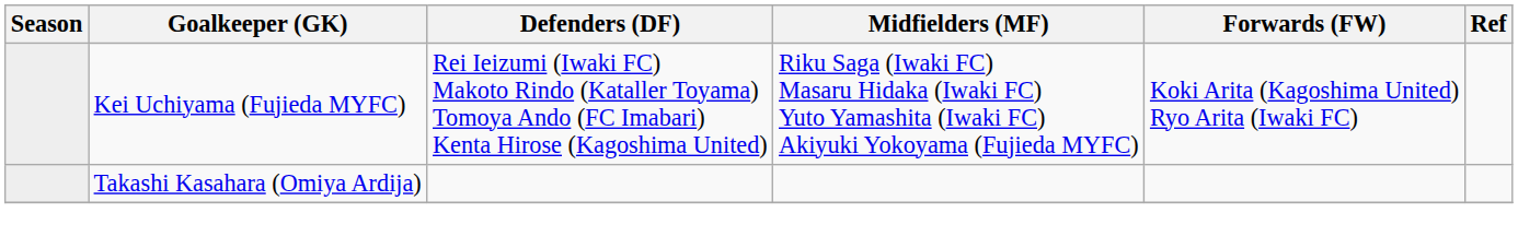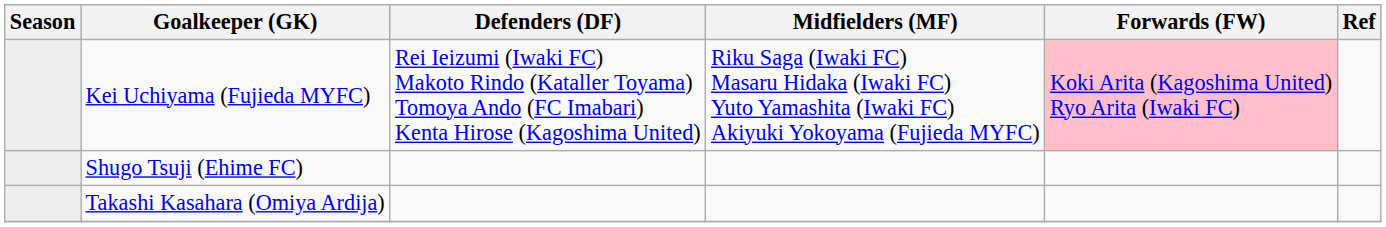 <table class="wikitable" style="text-align:left; font-size:100%;">
 <tr style="background:#cccccc;">
 <th>Season</th>
 <th>Goalkeeper (GK)</th>
 <th>Defenders (DF)</th>
 <th>Midfielders (MF)</th>
 <th>Forwards (FW)</th>
 <th>Ref</th>
 </tr>
 <tr>
 <td style="background:#eeeeee"></td>
 <td> <a href='#'>Kei Uchiyama</a> (<a href='#'>Fujieda MYFC</a>)</td>
 <td> <a href='#'>Rei Ieizumi</a> (<a href='#'>Iwaki FC</a>)<br> <a href='#'>Makoto Rindo</a> (<a href='#'>Kataller Toyama</a>)<br> <a href='#'>Tomoya Ando</a> (<a href='#'>FC Imabari</a>)<br> <a href='#'>Kenta Hirose</a> (<a href='#'>Kagoshima United</a>)</td>
 <td> <a href='#'>Riku Saga</a> (<a href='#'>Iwaki FC</a>)<br> <a href='#'>Masaru Hidaka</a> (<a href='#'>Iwaki FC</a>)<br> <a href='#'>Yuto Yamashita</a> (<a href='#'>Iwaki FC</a>)<br> <a href='#'>Akiyuki Yokoyama</a> (<a href='#'>Fujieda MYFC</a>)</td>
-<td> <a href='#'>Koki Arita</a> (<a href='#'>Kagoshima United</a>)<br> <a href='#'>Ryo Arita</a> (<a href='#'>Iwaki FC</a>)</td>
+<td style="background: pink;"> <a href='#'>Koki Arita</a> (<a href='#'>Kagoshima United</a>)<br> <a href='#'>Ryo Arita</a> (<a href='#'>Iwaki FC</a>)</td>
+<td></td>
+</tr>
+<tr>
+<td style="background:#eeeeee"></td>
+<td> <a href='#'>Shugo Tsuji</a> (<a href='#'>Ehime FC</a>)</td>
+<td><br></td>
+<td><br></td>
+<td><br></td>
 <td></td>
 </tr>
 <tr>
 <td style="background:#eeeeee"></td>
 <td> <a href='#'>Takashi Kasahara</a> (<a href='#'>Omiya Ardija</a>)</td>
 <td><br></td>
 <td><br></td>
 <td><br></td>
 <td></td>
 </tr>
 <tr>
 </tr>
 </table>
